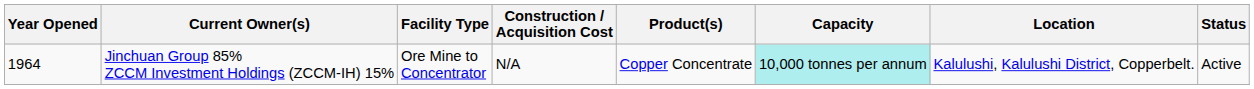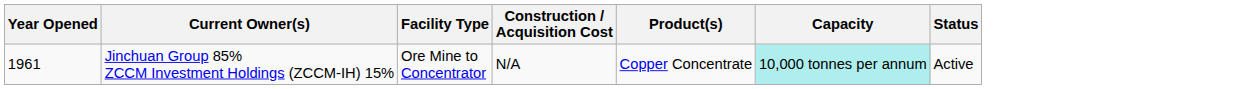 <table class="wikitable">
 <tr>
 <th>Year Opened</th>
 <th>Current Owner(s)</th>
 <th>Facility Type</th>
 <th>Construction /<br>Acquisition Cost</th>
 <th>Product(s)</th>
 <th>Capacity</th>
-<th>Location</th>
 <th>Status</th>
 </tr>
 <tr>
-<td>1964</td>
+<td>1961</td>
 <td><a href='#'>Jinchuan Group</a> 85%<br><a href='#'>ZCCM Investment Holdings</a> (ZCCM-IH) 15%</td>
 <td>Ore Mine to<br><a href='#'>Concentrator</a></td>
 <td>N/A</td>
 <td><a href='#'>Copper</a> Concentrate</td>
 <td style="background: paleturquoise;">10,000 tonnes per annum</td>
-<td><a href='#'>Kalulushi</a>, <a href='#'>Kalulushi District</a>, Copperbelt.</td>
 <td>Active</td>
 </tr>
 </table>
